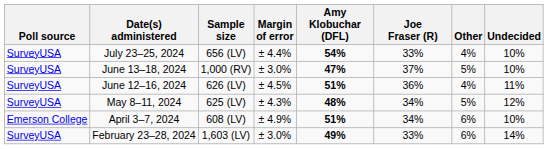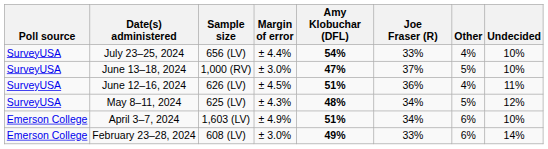 <table class="wikitable" style="font-size:90%;text-align:center;">
 <tr style="vertical-align:bottom">
 <th>Poll source</th>
 <th>Date(s)<br>administered</th>
 <th>Sample<br>size</th>
 <th>Margin<br>of error</th>
 <th style="width:100px;">Amy<br>Klobuchar (DFL)</th>
 <th style="width:100px;">Joe<br>Fraser (R)</th>
 <th>Other</th>
 <th>Undecided</th>
 </tr>
 <tr>
 <td style="text-align:left;"><a href='#'>SurveyUSA</a></td>
 <td>July 23–25, 2024</td>
 <td>656 (LV)</td>
 <td>± 4.4%</td>
 <td><strong>54%</strong></td>
 <td>33%</td>
 <td>4%</td>
 <td>10%</td>
 </tr>
 <tr>
 <td style="text-align:left;"><a href='#'>SurveyUSA</a></td>
 <td data-sort-value="2024-06-20">June 13–18, 2024</td>
 <td>1,000 (RV)</td>
 <td>± 3.0%</td>
 <td><strong>47%</strong></td>
 <td>37%</td>
 <td>5%</td>
 <td>10%</td>
 </tr>
 <tr>
 <td style="text-align:left;"><a href='#'>SurveyUSA</a></td>
 <td>June 12–16, 2024</td>
 <td>626 (LV)</td>
 <td>± 4.5%</td>
 <td><strong>51%</strong></td>
 <td>36%</td>
 <td>4%</td>
 <td>11%</td>
 </tr>
 <tr>
 <td style="text-align:left;"><a href='#'>SurveyUSA</a></td>
 <td>May 8–11, 2024</td>
 <td>625 (LV)</td>
 <td>± 4.3%</td>
 <td><strong>48%</strong></td>
 <td>34%</td>
 <td>5%</td>
 <td>12%</td>
 </tr>
 <tr>
 <td style="text-align:left;"><a href='#'>Emerson College</a></td>
 <td>April 3–7, 2024</td>
-<td>608 (LV)</td>
+<td>1,603 (LV)</td>
 <td>± 4.9%</td>
 <td><strong>51%</strong></td>
 <td>34%</td>
 <td>6%</td>
 <td>10%</td>
 </tr>
 <tr>
-<td style="text-align:left;"><a href='#'>SurveyUSA</a></td>
+<td style="text-align:left;"><a href='#'>Emerson College</a></td>
 <td>February 23–28, 2024</td>
-<td>1,603 (LV)</td>
+<td>608 (LV)</td>
 <td>± 3.0%</td>
 <td><strong>49%</strong></td>
 <td>33%</td>
 <td>6%</td>
 <td>14%</td>
 </tr>
 </table>
